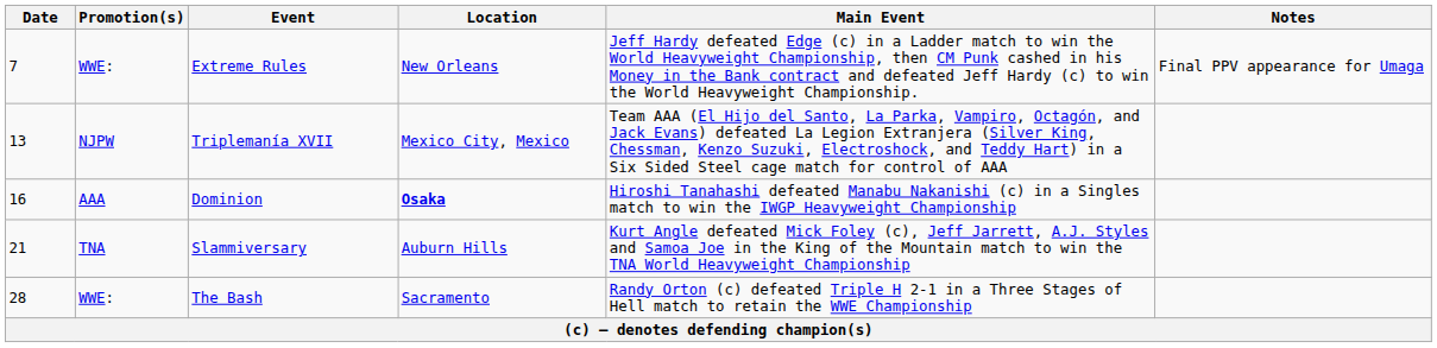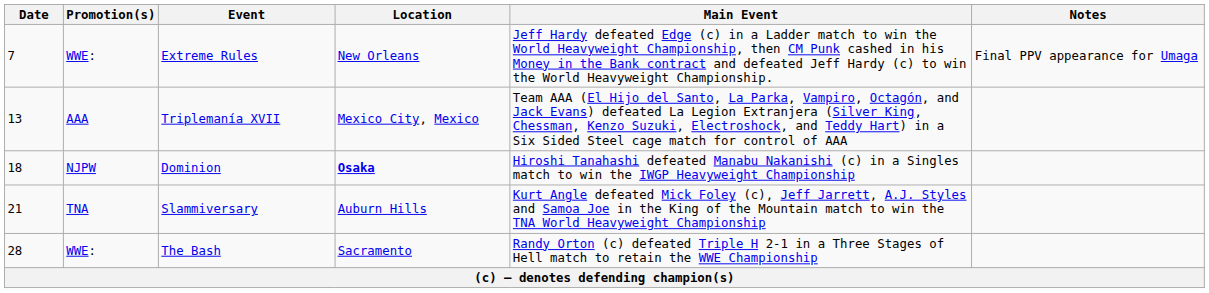 <table class="wikitable" style="width:100%;">
 <tr>
 <th width=5%>Date</th>
 <th width=5%>Promotion(s)</th>
 <th width=15%>Event</th>
 <th width=15%>Location</th>
 <th width=40%>Main Event</th>
 <th width=20%>Notes</th>
 </tr>
 <tr>
 <td>7</td>
 <td><a href='#'>WWE</a>:<br></td>
 <td><a href='#'>Extreme Rules</a></td>
 <td><a href='#'>New Orleans</a></td>
 <td><a href='#'>Jeff Hardy</a> defeated <a href='#'>Edge</a> (c) in a Ladder match to win the <a href='#'>World Heavyweight Championship</a>, then <a href='#'>CM Punk</a> cashed in his <a href='#'>Money in the Bank contract</a> and defeated Jeff Hardy (c) to win the World Heavyweight Championship.</td>
 <td>Final PPV appearance for <a href='#'>Umaga</a></td>
 </tr>
 <tr>
 <td>13</td>
-<td><a href='#'>NJPW</a></td>
+<td><a href='#'>AAA</a></td>
 <td><a href='#'>Triplemanía XVII</a></td>
 <td><a href='#'>Mexico City</a>, <a href='#'>Mexico</a></td>
 <td>Team AAA (<a href='#'>El Hijo del Santo</a>, <a href='#'>La Parka</a>, <a href='#'>Vampiro</a>, <a href='#'>Octagón</a>, and <a href='#'>Jack Evans</a>) defeated La Legion Extranjera (<a href='#'>Silver King</a>, <a href='#'>Chessman</a>, <a href='#'>Kenzo Suzuki</a>, <a href='#'>Electroshock</a>, and <a href='#'>Teddy Hart</a>) in a Six Sided Steel cage match for control of AAA</td>
 <td></td>
 </tr>
 <tr>
-<td>16</td>
-<td><a href='#'>AAA</a></td>
+<td>18</td>
+<td><a href='#'>NJPW</a></td>
 <td><a href='#'>Dominion</a></td>
 <td><strong><a href='#'>Osaka</a></strong></td>
 <td><a href='#'>Hiroshi Tanahashi</a> defeated <a href='#'>Manabu Nakanishi</a> (c) in a Singles match to win the <a href='#'>IWGP Heavyweight Championship</a></td>
 <td></td>
 </tr>
 <tr>
 <td>21</td>
 <td><a href='#'>TNA</a></td>
 <td><a href='#'>Slammiversary</a></td>
 <td><a href='#'>Auburn Hills</a></td>
 <td><a href='#'>Kurt Angle</a> defeated <a href='#'>Mick Foley</a> (c), <a href='#'>Jeff Jarrett</a>, <a href='#'>A.J. Styles</a> and <a href='#'>Samoa Joe</a> in the King of the Mountain match to win the <a href='#'>TNA World Heavyweight Championship</a></td>
 <td></td>
 </tr>
 <tr>
 <td>28</td>
 <td><a href='#'>WWE</a>:<br></td>
 <td><a href='#'>The Bash</a></td>
 <td><a href='#'>Sacramento</a></td>
 <td><a href='#'>Randy Orton</a> (c) defeated <a href='#'>Triple H</a> 2-1 in a Three Stages of Hell match to retain the <a href='#'>WWE Championship</a></td>
 <td></td>
 </tr>
 <tr>
 <th colspan="6">(c) – denotes defending champion(s)</th>
 </tr>
 </table>
